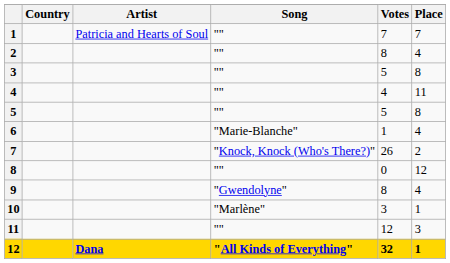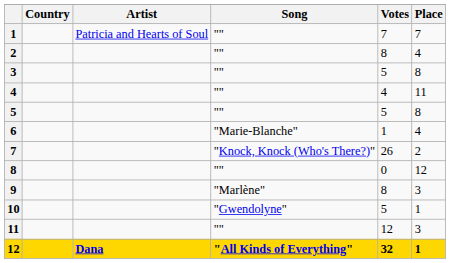 <table class="sortable wikitable plainrowheaders">
 <tr>
 </tr>
 <tr>
 <th scope="col"></th>
 <th scope="col">Country</th>
 <th scope="col">Artist</th>
 <th scope="col">Song</th>
 <th scope="col" class="unsortable">Votes</th>
 <th scope="col">Place</th>
 </tr>
 <tr>
 <th scope="row" style="text-align:center;">1</th>
 <td></td>
 <td><a href='#'>Patricia and Hearts of Soul</a></td>
 <td>""</td>
 <td>7</td>
 <td>7</td>
 </tr>
 <tr>
 <th scope="row" style="text-align:center;">2</th>
 <td></td>
 <td></td>
 <td>""</td>
 <td>8</td>
 <td>4</td>
 </tr>
 <tr>
 <th scope="row" style="text-align:center;">3</th>
 <td></td>
 <td></td>
 <td>""</td>
 <td>5</td>
 <td>8</td>
 </tr>
 <tr>
 <th scope="row" style="text-align:center;">4</th>
 <td></td>
 <td></td>
 <td>""</td>
 <td>4</td>
 <td>11</td>
 </tr>
 <tr>
 <th scope="row" style="text-align:center;">5</th>
 <td></td>
 <td></td>
 <td>""</td>
 <td>5</td>
 <td>8</td>
 </tr>
 <tr>
 <th scope="row" style="text-align:center;">6</th>
 <td></td>
 <td></td>
 <td>"Marie-Blanche"</td>
 <td>1</td>
 <td>4</td>
 </tr>
 <tr>
 <th scope="row" style="text-align:center;">7</th>
 <td></td>
 <td></td>
 <td>"<a href='#'>Knock, Knock (Who's There?)</a>"</td>
 <td>26</td>
 <td>2</td>
 </tr>
 <tr>
 <th scope="row" style="text-align:center;">8</th>
 <td></td>
 <td></td>
 <td>""</td>
 <td>0</td>
 <td>12</td>
 </tr>
 <tr>
 <th scope="row" style="text-align:center;">9</th>
 <td></td>
 <td></td>
-<td>"<a href='#'>Gwendolyne</a>"</td>
+<td>"Marlène"</td>
 <td>8</td>
-<td>4</td>
+<td>3</td>
 </tr>
 <tr>
 <th scope="row" style="text-align:center;">10</th>
 <td></td>
 <td></td>
-<td>"Marlène"</td>
-<td>3</td>
+<td>"<a href='#'>Gwendolyne</a>"</td>
+<td>5</td>
 <td>1</td>
 </tr>
 <tr>
 <th scope="row" style="text-align:center;">11</th>
 <td></td>
 <td></td>
 <td>""</td>
 <td>12</td>
 <td>3</td>
 </tr>
 <tr style="font-weight:bold; background:gold;">
 <th scope="row" style="text-align:center; font-weight:bold; background:gold;">12</th>
 <td></td>
 <td><a href='#'>Dana</a></td>
 <td>"<a href='#'>All Kinds of Everything</a>"</td>
 <td>32</td>
 <td>1</td>
 </tr>
 </table>
